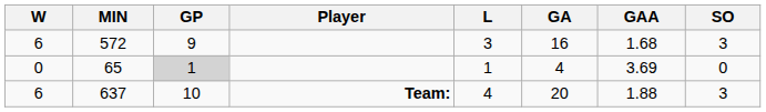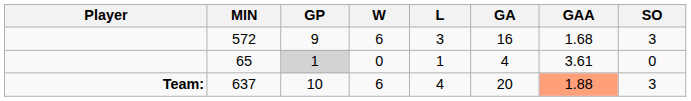 <table class="wikitable sortable" width="60%">
 <tr>
-<th width="3%" bgcolor="#DDDDFF" title="Wins">W</th>
+<th bgcolor="#DDDDFF" width="10%">Player</th>
 <th width="3%" bgcolor="#DDDDFF" title="Minutes played">MIN</th>
 <th width="3%" bgcolor="#DDDDFF" title="Games played in">GP</th>
-<th bgcolor="#DDDDFF" width="10%">Player</th>
+<th width="3%" bgcolor="#DDDDFF" title="Wins">W</th>
 <th width="3%" bgcolor="#DDDDFF"title="Losses">L</th>
 <th width="3%" bgcolor="#DDDDFF" title="Goals against">GA</th>
 <th width="3%" bgcolor="#DDDDFF" title="Goals against average">GAA</th>
 <th width="3%" bgcolor="#DDDDFF" title="Shut-outs">SO</th>
 </tr>
 <tr align="center">
-<td>6</td>
+<td align="right"></td>
 <td>572</td>
 <td>9</td>
-<td align="right"></td>
+<td>6</td>
 <td>3</td>
 <td>16</td>
 <td>1.68</td>
 <td>3</td>
 </tr>
 <tr align="center">
-<td>0</td>
+<td align="right"></td>
 <td>65</td>
 <td style="background: lightgrey;">1</td>
-<td align="right"></td>
+<td>0</td>
 <td>1</td>
 <td>4</td>
-<td>3.69</td>
+<td>3.61</td>
 <td>0</td>
 </tr>
 <tr align="center">
-<td>6</td>
+<td align="right"><strong>Team:</strong></td>
 <td>637</td>
 <td>10</td>
-<td align="right"><strong>Team:</strong></td>
+<td>6</td>
 <td>4</td>
 <td>20</td>
-<td>1.88</td>
+<td style="background: lightsalmon;">1.88</td>
 <td>3</td>
 </tr>
 </table>
